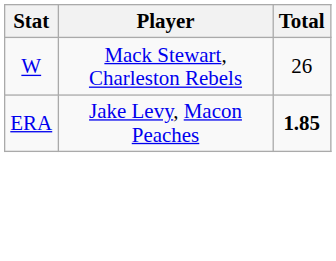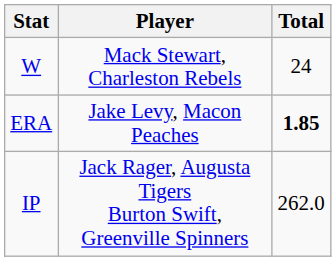 <table class="wikitable" width="40%" style="text-align:center;">
 <tr>
 <th width="5%">Stat</th>
 <th width="60%">Player</th>
 <th width="5%">Total</th>
 </tr>
 <tr>
 <td><a href='#'>W</a></td>
 <td><a href='#'>Mack Stewart</a>, <a href='#'>Charleston Rebels</a></td>
-<td>26</td>
+<td>24</td>
 </tr>
 <tr>
 <td><a href='#'>ERA</a></td>
 <td><a href='#'>Jake Levy</a>, <a href='#'>Macon Peaches</a></td>
 <td><strong>1.85</strong></td>
 </tr>
+<tr>
+<td><a href='#'>IP</a></td>
+<td><a href='#'>Jack Rager</a>, <a href='#'>Augusta Tigers</a> <br> <a href='#'>Burton Swift</a>, <a href='#'>Greenville Spinners</a></td>
+<td>262.0</td>
+</tr>
 </table>
